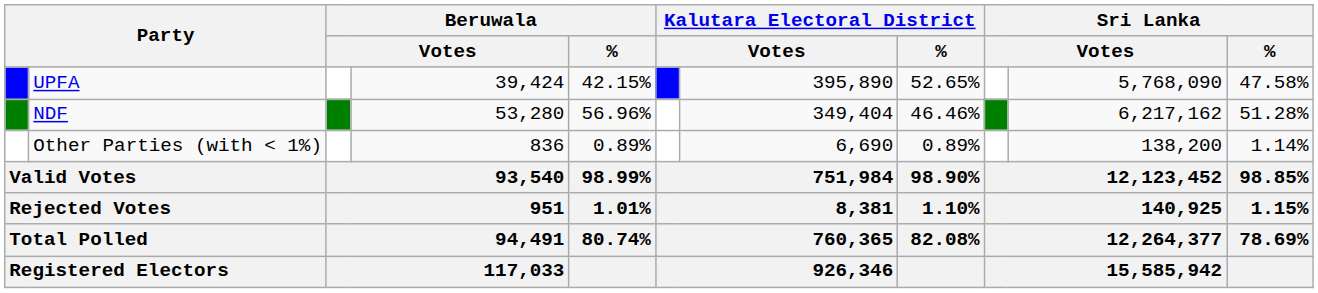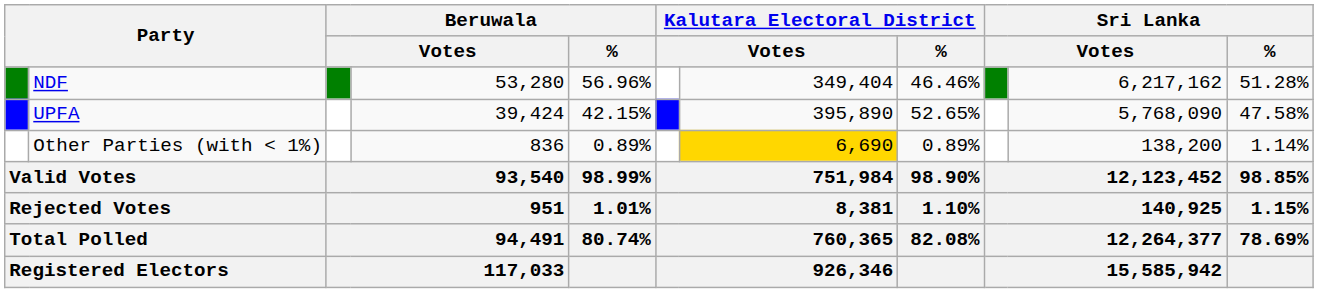 <table class="wikitable">
 <tr>
 <th colspan="2" width="144px"rowspan="2">Party</th>
 <th colspan="3" width="216px">Beruwala</th>
 <th colspan="3" width="216px"><a href='#'>Kalutara Electoral District</a></th>
 <th colspan="3" width="216px">Sri Lanka</th>
 </tr>
 <tr>
 <th colspan="2" width="144px">Votes</th>
 <th>%</th>
 <th colspan="2" width="144px">Votes</th>
 <th>%</th>
 <th colspan="2" width="144px">Votes</th>
 <th>%</th>
 </tr>
 <tr>
+<td style="background-color:green;" width="10px"></td>
+<td style="text-align:left;"><a href='#'>NDF</a></td>
+<td style="background-color:green;" width="10px"></td>
+<td style="text-align:right;">53,280</td>
+<td style="text-align:right;">56.96%</td>
+<td style="background-color:white;" width="10px"></td>
+<td style="text-align:right;">349,404</td>
+<td style="text-align:right;">46.46%</td>
+<td style="background-color:green;" width="10px"></td>
+<td style="text-align:right;">6,217,162</td>
+<td style="text-align:right;">51.28%</td>
+</tr>
+<tr>
 <td style="background-color:blue;" width="10px"></td>
 <td style="text-align:left;"><a href='#'>UPFA</a></td>
 <td style="background-color:white;" width="10px"></td>
 <td style="text-align:right;">39,424</td>
 <td style="text-align:right;">42.15%</td>
 <td style="background-color:blue;" width="10px"></td>
 <td style="text-align:right;">395,890</td>
 <td style="text-align:right;">52.65%</td>
 <td style="background-color:white;" width="10px"></td>
 <td style="text-align:right;">5,768,090</td>
 <td style="text-align:right;">47.58%</td>
 </tr>
 <tr>
-<td style="background-color:green;" width="10px"></td>
-<td style="text-align:left;"><a href='#'>NDF</a></td>
-<td style="background-color:green;" width="10px"></td>
-<td style="text-align:right;">53,280</td>
-<td style="text-align:right;">56.96%</td>
-<td style="background-color:white;" width="10px"></td>
-<td style="text-align:right;">349,404</td>
-<td style="text-align:right;">46.46%</td>
-<td style="background-color:green;" width="10px"></td>
-<td style="text-align:right;">6,217,162</td>
-<td style="text-align:right;">51.28%</td>
-</tr>
-<tr>
 <td style="background-color:white;" width="10px"></td>
 <td style="text-align:left;">Other Parties (with < 1%)</td>
 <td style="background-color:white;" width="10px"></td>
 <td style="text-align:right;">836</td>
 <td style="text-align:right;">0.89%</td>
 <td style="background-color:white;" width="10px"></td>
-<td style="text-align:right;">6,690</td>
+<td style="background: gold; text-align:right;">6,690</td>
 <td style="text-align:right;">0.89%</td>
 <td style="background-color:white;" width="10px"></td>
 <td style="text-align:right;">138,200</td>
 <td style="text-align:right;">1.14%</td>
 </tr>
 <tr>
 <th colspan="2" width="144px"style="text-align:left;">Valid Votes</th>
 <th style="text-align:right;"colspan="2" width="144px">93,540</th>
 <th style="text-align:right;">98.99%</th>
 <th style="text-align:right;"colspan="2" width="144px">751,984</th>
 <th style="text-align:right;">98.90%</th>
 <th style="text-align:right;"colspan="2" width="144px">12,123,452</th>
 <th style="text-align:right;">98.85%</th>
 </tr>
 <tr>
 <th colspan="2" width="144px"style="text-align:left;">Rejected Votes</th>
 <th style="text-align:right;"colspan="2" width="144px">951</th>
 <th style="text-align:right;">1.01%</th>
 <th style="text-align:right;"colspan="2" width="144px">8,381</th>
 <th style="text-align:right;">1.10%</th>
 <th style="text-align:right;"colspan="2" width="144px">140,925</th>
 <th style="text-align:right;">1.15%</th>
 </tr>
 <tr>
 <th colspan="2" width="144px"style="text-align:left;">Total Polled</th>
 <th style="text-align:right;"colspan="2" width="144px">94,491</th>
 <th style="text-align:right;">80.74%</th>
 <th style="text-align:right;"colspan="2" width="144px">760,365</th>
 <th style="text-align:right;">82.08%</th>
 <th style="text-align:right;"colspan="2" width="144px">12,264,377</th>
 <th style="text-align:right;">78.69%</th>
 </tr>
 <tr>
 <th colspan="2" width="144px"style="text-align:left;">Registered Electors</th>
 <th style="text-align:right;"colspan="2" width="144px">117,033</th>
 <th></th>
 <th style="text-align:right;"colspan="2" width="144px">926,346</th>
 <th></th>
 <th style="text-align:right;"colspan="2" width="144px">15,585,942</th>
 <th></th>
 </tr>
 </table>
